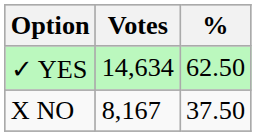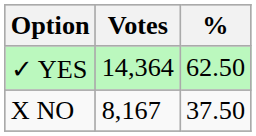 <table class="wikitable">
 <tr>
 <th>Option</th>
 <th>Votes</th>
 <th>%</th>
 </tr>
 <tr>
 <td style=background:#bbf8be>✓ YES</td>
-<td style=background:#bbf8be>14,634</td>
+<td style=background:#bbf8be>14,364</td>
 <td style=background:#bbf8be>62.50</td>
 </tr>
 <tr>
 <td>X NO</td>
 <td>8,167</td>
 <td>37.50</td>
 </tr>
 </table>
